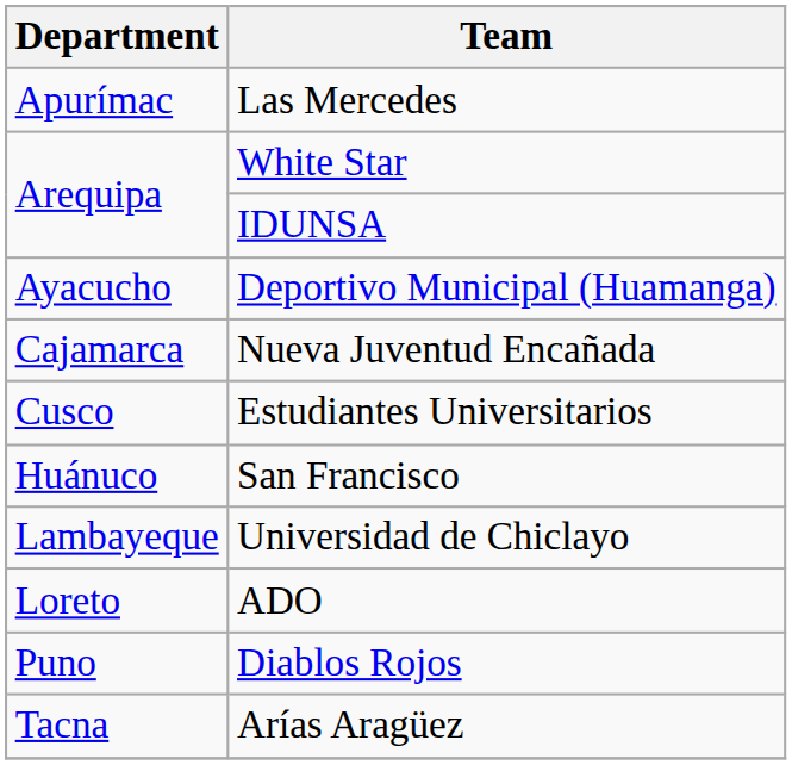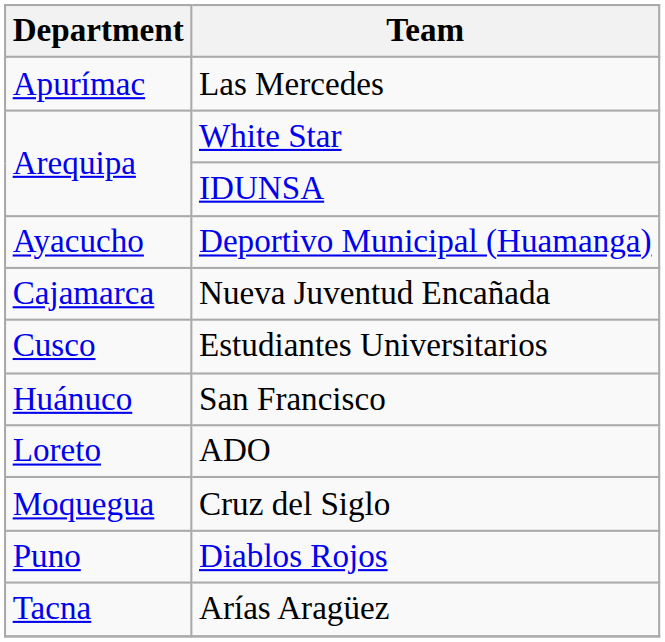 <table class="wikitable">
 <tr>
 <th>Department</th>
 <th>Team</th>
 </tr>
 <tr>
 <td><a href='#'>Apurímac</a></td>
 <td>Las Mercedes</td>
 </tr>
 <tr>
 <td rowspan="2"><a href='#'>Arequipa</a></td>
 <td><a href='#'>White Star</a></td>
 </tr>
 <tr>
 <td><a href='#'>IDUNSA</a></td>
 </tr>
 <tr>
 <td><a href='#'>Ayacucho</a></td>
 <td><a href='#'>Deportivo Municipal (Huamanga)</a></td>
 </tr>
 <tr>
 <td><a href='#'>Cajamarca</a></td>
 <td>Nueva Juventud Encañada</td>
 </tr>
 <tr>
 <td><a href='#'>Cusco</a></td>
 <td>Estudiantes Universitarios</td>
 </tr>
 <tr>
 <td><a href='#'>Huánuco</a></td>
 <td>San Francisco</td>
 </tr>
 <tr>
-<td><a href='#'>Lambayeque</a></td>
-<td>Universidad de Chiclayo</td>
+<td><a href='#'>Loreto</a></td>
+<td>ADO</td>
 </tr>
 <tr>
-<td><a href='#'>Loreto</a></td>
-<td>ADO</td>
+<td><a href='#'>Moquegua</a></td>
+<td>Cruz del Siglo</td>
 </tr>
 <tr>
 <td><a href='#'>Puno</a></td>
 <td><a href='#'>Diablos Rojos</a></td>
 </tr>
 <tr>
 <td><a href='#'>Tacna</a></td>
 <td>Arías Aragüez</td>
 </tr>
 <tr>
 </tr>
 </table>
